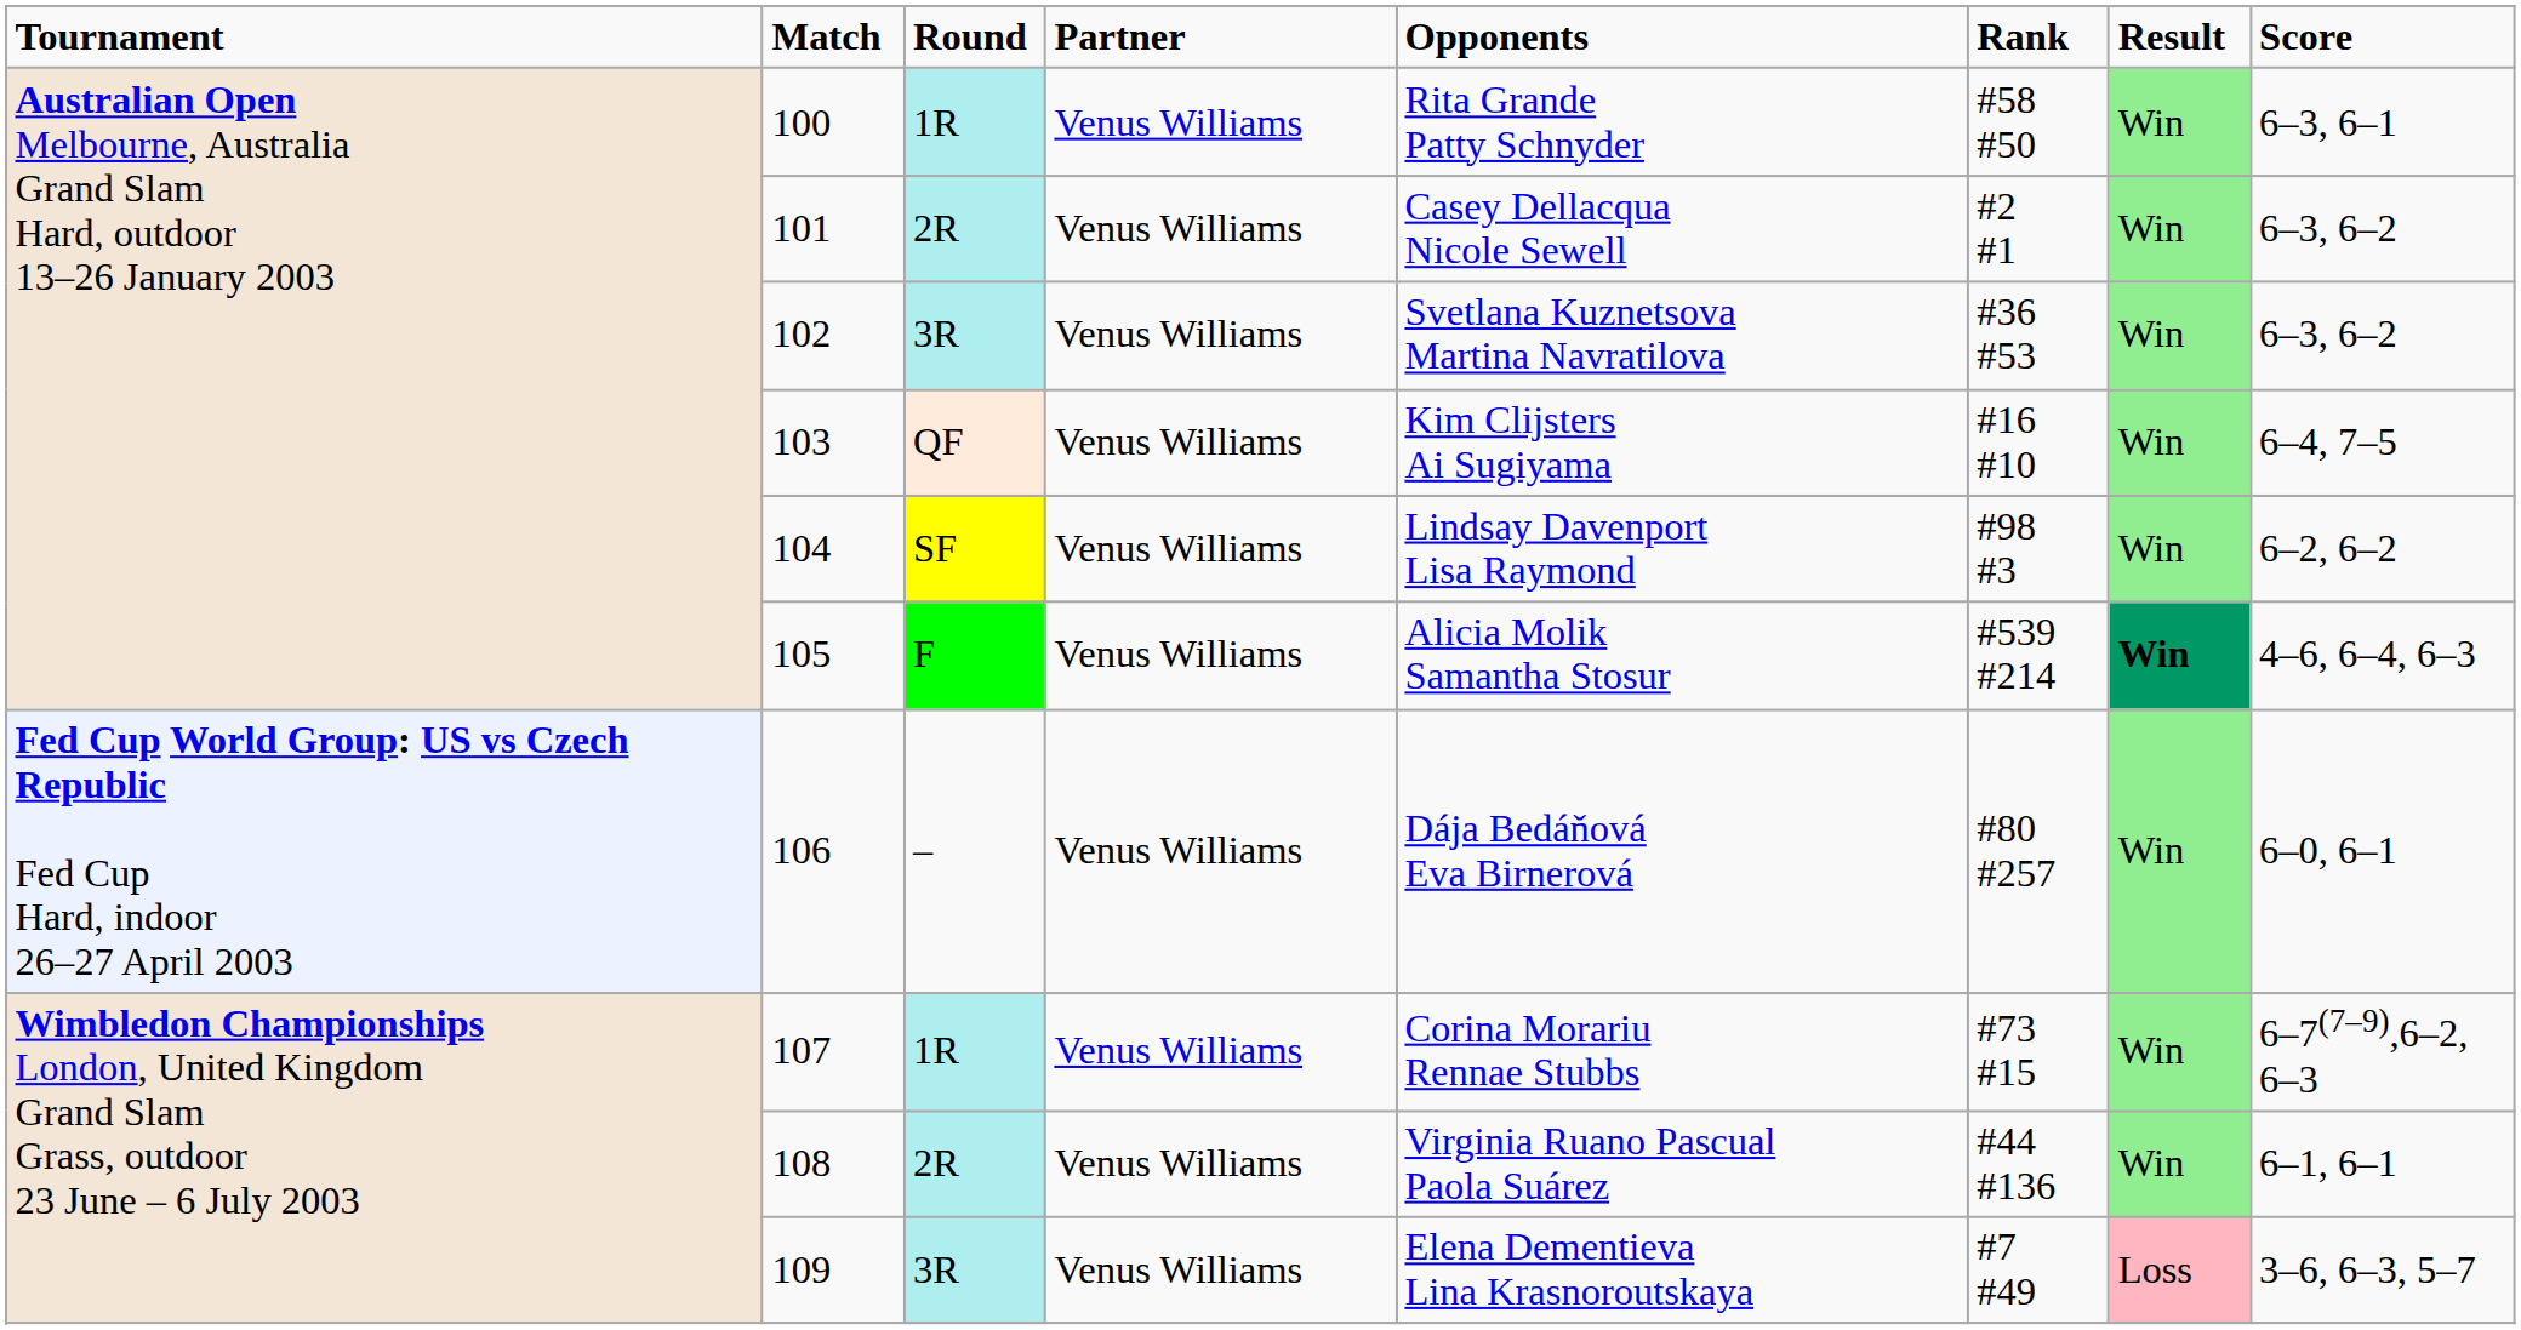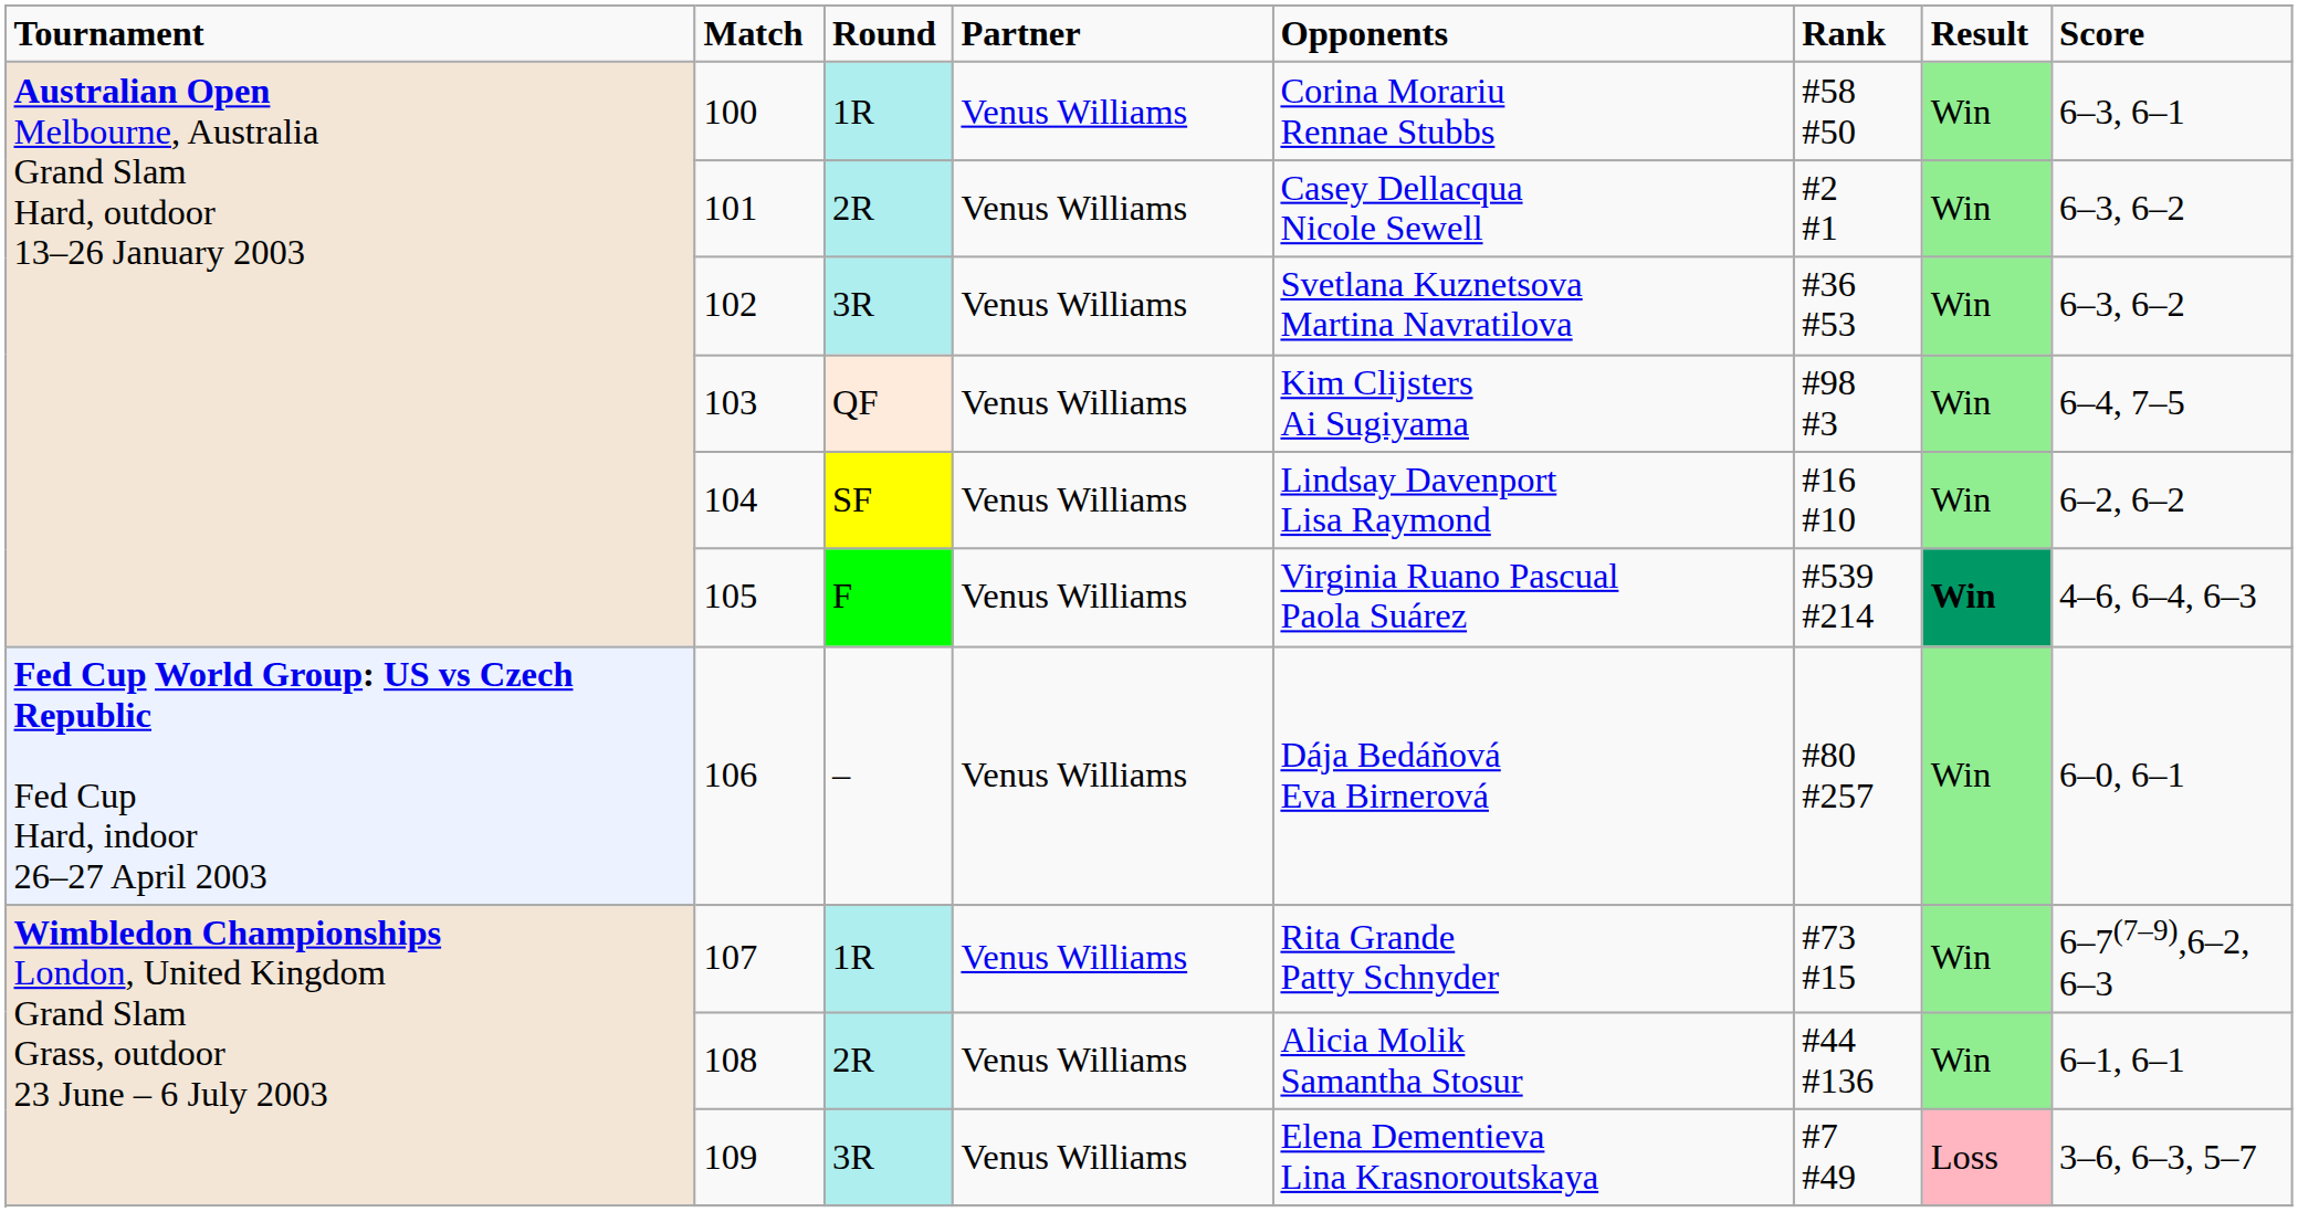 <table class="wikitable">
 <tr style="font-weight:bold">
 <td style="width:300px;">Tournament</td>
 <td style="width:50px;">Match</td>
 <td style="width:50px;">Round</td>
 <td style="width:135px;">Partner</td>
 <td style="width:225px;">Opponents</td>
 <td style="width:50px;">Rank</td>
 <td style="width:50px;">Result</td>
 <td style="width:100px;">Score</td>
 </tr>
 <tr>
 <td rowspan="6" style="background:#f3e6d7; text-align:left; vertical-align:top;"><strong><a href='#'>Australian Open</a></strong><br> <a href='#'>Melbourne</a>, Australia<br>Grand Slam<br>Hard, outdoor<br>13–26 January 2003</td>
 <td>100</td>
 <td style="background:#afeeee;">1R</td>
 <td> <a href='#'>Venus Williams</a></td>
-<td> <a href='#'>Rita Grande</a><br> <a href='#'>Patty Schnyder</a></td>
+<td> <a href='#'>Corina Morariu</a><br> <a href='#'>Rennae Stubbs</a></td>
 <td>#58<br>#50</td>
 <td bgcolor=lightgreen>Win</td>
 <td>6–3, 6–1</td>
 </tr>
 <tr>
 <td>101</td>
 <td style="background:#afeeee;">2R</td>
 <td> Venus Williams</td>
 <td> <a href='#'>Casey Dellacqua</a><br> <a href='#'>Nicole Sewell</a></td>
 <td>#2<br>#1</td>
 <td bgcolor=lightgreen>Win</td>
 <td>6–3, 6–2</td>
 </tr>
 <tr>
 <td>102</td>
 <td style="background:#afeeee;">3R</td>
 <td> Venus Williams</td>
 <td> <a href='#'>Svetlana Kuznetsova</a><br> <a href='#'>Martina Navratilova</a></td>
 <td>#36<br>#53</td>
 <td bgcolor=lightgreen>Win</td>
 <td>6–3, 6–2</td>
 </tr>
 <tr>
 <td>103</td>
 <td style="background:#ffebdc;">QF</td>
 <td> Venus Williams</td>
 <td> <a href='#'>Kim Clijsters</a><br> <a href='#'>Ai Sugiyama</a></td>
-<td>#16<br>#10</td>
+<td>#98<br>#3</td>
 <td bgcolor=lightgreen>Win</td>
 <td>6–4, 7–5</td>
 </tr>
 <tr>
 <td>104</td>
 <td style="background:yellow;">SF</td>
 <td> Venus Williams</td>
 <td> <a href='#'>Lindsay Davenport</a><br> <a href='#'>Lisa Raymond</a></td>
-<td>#98<br>#3</td>
+<td>#16<br>#10</td>
 <td bgcolor=lightgreen>Win</td>
 <td>6–2, 6–2</td>
 </tr>
 <tr>
 <td>105</td>
 <td style="background:lime;">F</td>
 <td> Venus Williams</td>
-<td> <a href='#'>Alicia Molik</a><br> <a href='#'>Samantha Stosur</a></td>
+<td> <a href='#'>Virginia Ruano Pascual</a><br> <a href='#'>Paola Suárez</a></td>
 <td>#539<br>#214</td>
 <td bgcolor=#009966><strong>Win</strong></td>
 <td>4–6, 6–4, 6–3</td>
 </tr>
 <tr>
 <td style="background:#ecf2ff; text-align:left; vertical-align:top;"><strong><a href='#'>Fed Cup</a> <a href='#'>World Group</a>: <a href='#'>US vs Czech Republic</a></strong> <br>  <br> Fed Cup <br> Hard, indoor <br> 26–27 April 2003</td>
 <td>106</td>
 <td>–</td>
 <td> Venus Williams</td>
 <td> <a href='#'>Dája Bedáňová</a><br> <a href='#'>Eva Birnerová</a></td>
 <td>#80<br>#257</td>
 <td bgcolor=lightgreen>Win</td>
 <td>6–0, 6–1</td>
 </tr>
 <tr>
 <td rowspan="4" style="background:#f3e6d7; text-align:left; vertical-align:top;"><strong><a href='#'>Wimbledon Championships</a></strong><br> <a href='#'>London</a>, United Kingdom<br>Grand Slam<br>Grass, outdoor<br>23 June – 6 July 2003</td>
 <td>107</td>
 <td style="background:#afeeee;">1R</td>
 <td> <a href='#'>Venus Williams</a></td>
-<td> <a href='#'>Corina Morariu</a><br> <a href='#'>Rennae Stubbs</a></td>
+<td> <a href='#'>Rita Grande</a><br> <a href='#'>Patty Schnyder</a></td>
 <td>#73<br>#15</td>
 <td bgcolor=lightgreen>Win</td>
 <td>6–7<sup>(7–9)</sup>,6–2, 6–3</td>
 </tr>
 <tr>
 <td>108</td>
 <td style="background:#afeeee;">2R</td>
 <td> Venus Williams</td>
-<td> <a href='#'>Virginia Ruano Pascual</a><br> <a href='#'>Paola Suárez</a></td>
+<td> <a href='#'>Alicia Molik</a><br> <a href='#'>Samantha Stosur</a></td>
 <td>#44<br>#136</td>
 <td bgcolor=lightgreen>Win</td>
 <td>6–1, 6–1</td>
 </tr>
 <tr>
 <td>109</td>
 <td style="background:#afeeee;">3R</td>
 <td> Venus Williams</td>
 <td> <a href='#'>Elena Dementieva</a><br> <a href='#'>Lina Krasnoroutskaya</a></td>
 <td>#7<br>#49</td>
 <td bgcolor=lightpink>Loss</td>
 <td>3–6, 6–3, 5–7</td>
 </tr>
 <tr>
 </tr>
 </table>
